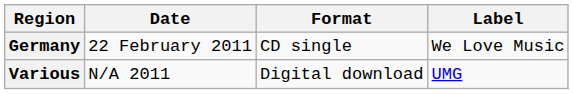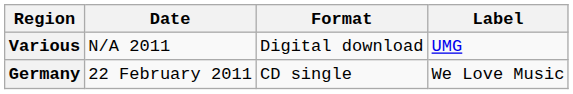 <table class="wikitable plainrowheaders unsortable">
 <tr>
 <th>Region</th>
 <th>Date</th>
 <th>Format</th>
 <th>Label</th>
 </tr>
 <tr>
+<th scope="row">Various</th>
+<td>N/A 2011</td>
+<td>Digital download</td>
+<td><a href='#'>UMG</a></td>
+</tr>
+<tr>
 <th scope="row">Germany</th>
 <td>22 February 2011</td>
 <td>CD single</td>
 <td rowspan="1">We Love Music</td>
 </tr>
-<tr>
-<th scope="row">Various</th>
-<td>N/A 2011</td>
-<td>Digital download</td>
-<td><a href='#'>UMG</a></td>
-</tr>
 </table>
